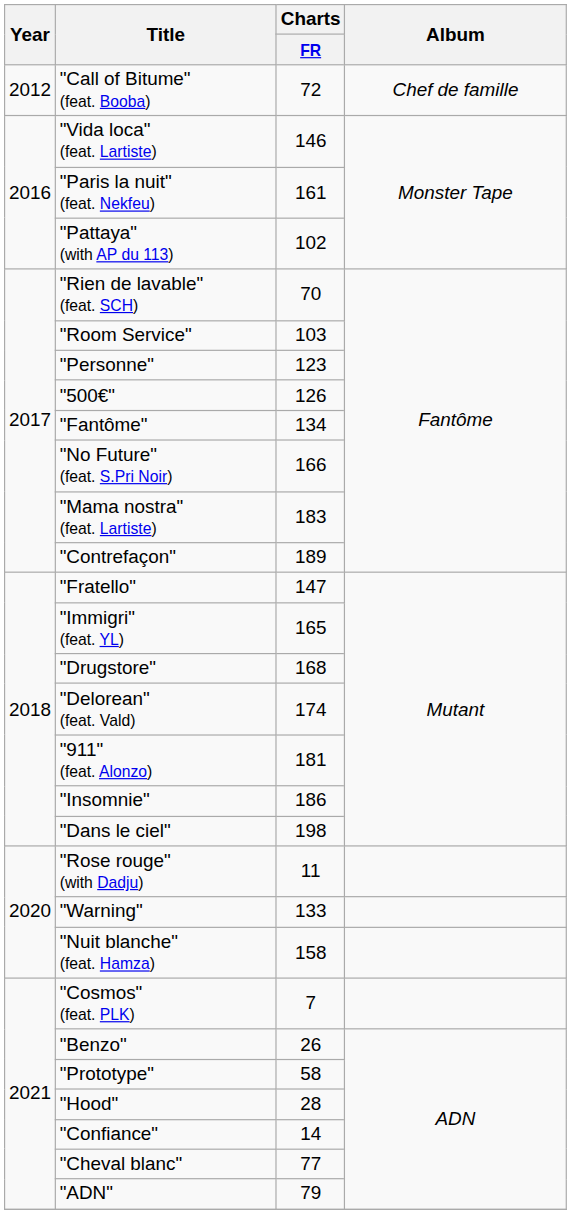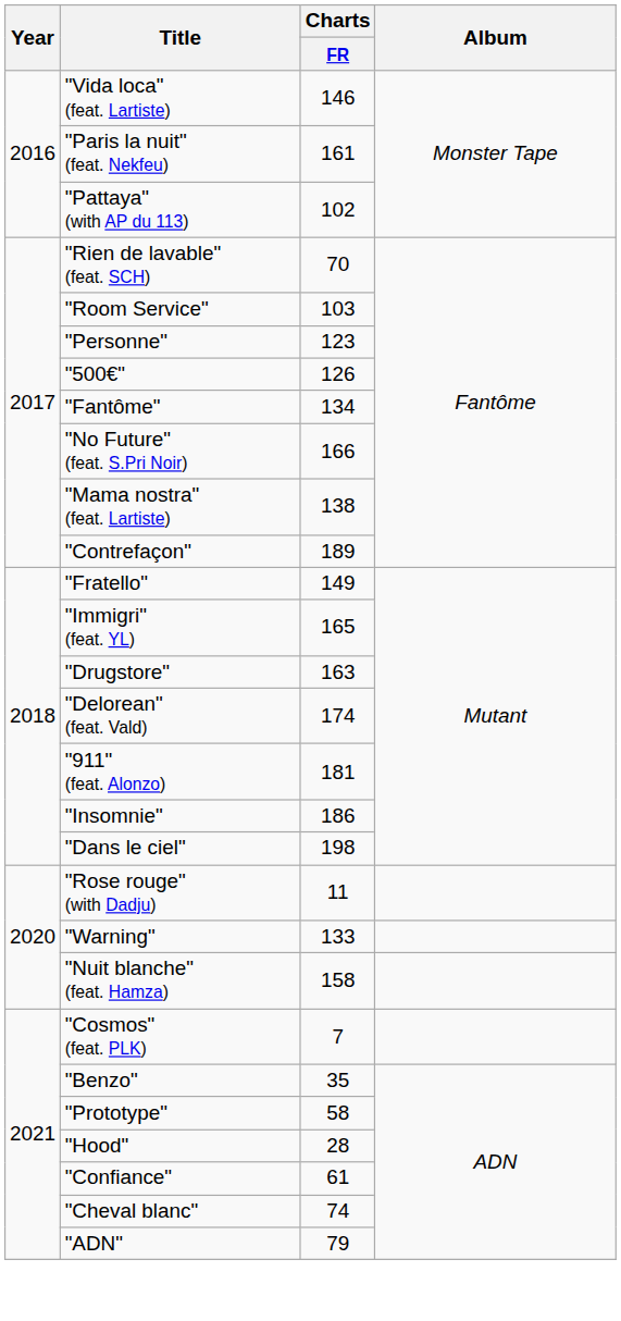 <table class="wikitable">
 <tr>
 <th align="center" rowspan="2">Year</th>
 <th align="center" rowspan="2" width="180">Title</th>
 <th align="center">Charts</th>
 <th align="center" rowspan="2" width="180">Album</th>
 </tr>
 <tr>
 <th width="20"><small><a href='#'>FR</a></small><br></th>
-</tr>
-<tr>
-<td align="center">2012</td>
-<td>"Call of Bitume" <br><small>(feat. <a href='#'>Booba</a>)</small></td>
-<td align="center">72</td>
-<td align="center"><em>Chef de famille</em></td>
 </tr>
 <tr>
 <td align="center" rowspan=3>2016</td>
 <td>"Vida loca" <br><small>(feat. <a href='#'>Lartiste</a>)</small></td>
 <td align="center">146</td>
 <td align="center" rowspan=3><em>Monster Tape</em></td>
 </tr>
 <tr>
 <td>"Paris la nuit" <br><small>(feat. <a href='#'>Nekfeu</a>)</small></td>
 <td align="center">161</td>
 </tr>
 <tr>
 <td>"Pattaya" <br><small>(with <a href='#'>AP du 113</a>)</small></td>
 <td align="center">102</td>
 </tr>
 <tr>
 <td align="center" rowspan=8>2017</td>
 <td>"Rien de lavable" <br><small>(feat. <a href='#'>SCH</a>)</small></td>
 <td align="center">70</td>
 <td align="center" rowspan=8><em>Fantôme</em></td>
 </tr>
 <tr>
 <td>"Room Service"</td>
 <td align="center">103</td>
 </tr>
 <tr>
 <td>"Personne"</td>
 <td align="center">123</td>
 </tr>
 <tr>
 <td>"500€"</td>
 <td align="center">126</td>
 </tr>
 <tr>
 <td>"Fantôme"</td>
 <td align="center">134</td>
 </tr>
 <tr>
 <td>"No Future" <br><small>(feat. <a href='#'>S.Pri Noir</a>)</small></td>
 <td align="center">166</td>
 </tr>
 <tr>
 <td>"Mama nostra" <br><small>(feat. <a href='#'>Lartiste</a>)</small></td>
-<td align="center">183</td>
+<td align="center">138</td>
 </tr>
 <tr>
 <td>"Contrefaçon"</td>
 <td align="center">189</td>
 </tr>
 <tr>
 <td align="center" rowspan=7>2018</td>
 <td>"Fratello"</td>
-<td align="center">147</td>
+<td align="center">149</td>
 <td align="center" rowspan=7><em>Mutant</em></td>
 </tr>
 <tr>
 <td>"Immigri" <br><small>(feat. <a href='#'>YL</a>)</small></td>
 <td align="center">165</td>
 </tr>
 <tr>
 <td>"Drugstore"</td>
-<td align="center">168</td>
+<td align="center">163</td>
 </tr>
 <tr>
 <td>"Delorean" <br><small>(feat. Vald)</small></td>
 <td align="center">174</td>
 </tr>
 <tr>
 <td>"911" <br><small>(feat. <a href='#'>Alonzo</a>)</small></td>
 <td align="center">181</td>
 </tr>
 <tr>
 <td>"Insomnie"</td>
 <td align="center">186</td>
 </tr>
 <tr>
 <td>"Dans le ciel"</td>
 <td align="center">198</td>
 </tr>
 <tr>
 <td align="center" rowspan=3>2020</td>
 <td>"Rose rouge"<br><small>(with <a href='#'>Dadju</a>)</small></td>
 <td align="center">11</td>
 <td align="center"></td>
 </tr>
 <tr>
 <td>"Warning"</td>
 <td align="center">133</td>
 <td align="center"></td>
 </tr>
 <tr>
 <td>"Nuit blanche"<br><small>(feat. <a href='#'>Hamza</a>)</small></td>
 <td align="center">158</td>
 <td align="center"></td>
 </tr>
 <tr>
 <td align="center" rowspan=7>2021</td>
 <td>"Cosmos"<br><small>(feat. <a href='#'>PLK</a>)</small></td>
 <td align="center">7</td>
 <td align="center"></td>
 </tr>
 <tr>
 <td>"Benzo"</td>
-<td align="center">26</td>
+<td align="center">35</td>
 <td align="center" rowspan=6><em>ADN</em></td>
 </tr>
 <tr>
 <td>"Prototype"</td>
 <td align="center">58</td>
 </tr>
 <tr>
 <td>"Hood"</td>
 <td align="center">28</td>
 </tr>
 <tr>
 <td>"Confiance"</td>
-<td align="center">14</td>
+<td align="center">61</td>
 </tr>
 <tr>
 <td>"Cheval blanc"</td>
-<td align="center">77</td>
+<td align="center">74</td>
 </tr>
 <tr>
 <td>"ADN"</td>
 <td align="center">79</td>
 </tr>
 <tr>
 </tr>
 </table>
